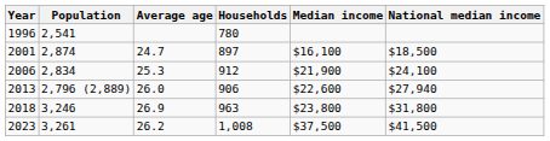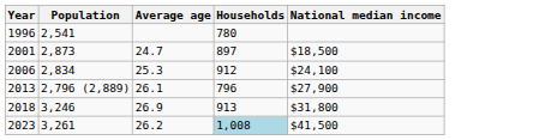 <table class="wikitable">
 <tr>
 <th>Year</th>
 <th>Population</th>
 <th>Average age</th>
 <th>Households</th>
-<th>Median income</th>
 <th>National median income</th>
 </tr>
 <tr>
 <td>1996</td>
 <td>2,541</td>
 <td></td>
 <td>780</td>
 <td></td>
-<td></td>
 </tr>
 <tr>
 <td>2001</td>
-<td>2,874</td>
+<td>2,873</td>
 <td>24.7</td>
 <td>897</td>
-<td>$16,100</td>
 <td>$18,500</td>
 </tr>
 <tr>
 <td>2006</td>
 <td>2,834</td>
 <td>25.3</td>
 <td>912</td>
-<td>$21,900</td>
 <td>$24,100</td>
 </tr>
 <tr>
 <td>2013</td>
 <td>2,796 (2,889)</td>
-<td>26.0</td>
-<td>906</td>
-<td>$22,600</td>
-<td>$27,940</td>
+<td>26.1</td>
+<td>796</td>
+<td>$27,900</td>
 </tr>
 <tr>
 <td>2018</td>
 <td>3,246</td>
 <td>26.9</td>
-<td>963</td>
-<td>$23,800</td>
+<td>913</td>
 <td>$31,800</td>
 </tr>
 <tr>
 <td>2023</td>
 <td>3,261</td>
 <td>26.2</td>
-<td>1,008</td>
-<td>$37,500</td>
+<td style="background: lightblue;">1,008</td>
 <td>$41,500</td>
 </tr>
 </table>
